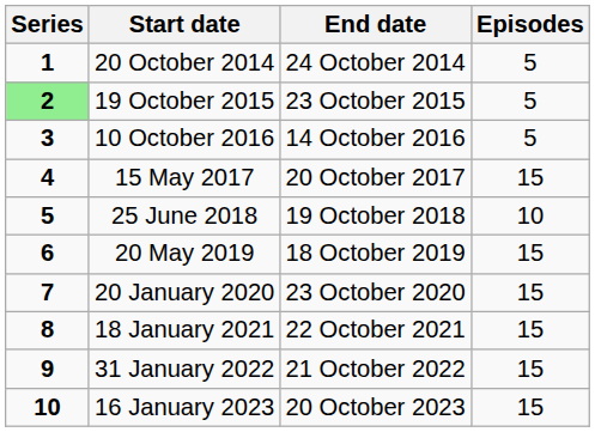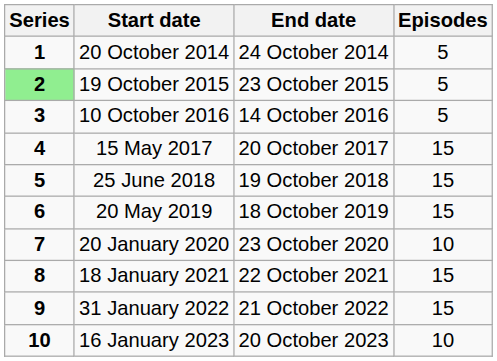 <table class="wikitable" style="text-align:center;">
 <tr>
 <th>Series</th>
 <th>Start date</th>
 <th>End date</th>
 <th>Episodes</th>
 </tr>
 <tr>
 <td><strong>1</strong></td>
 <td>20 October 2014</td>
 <td>24 October 2014</td>
 <td>5</td>
 </tr>
 <tr>
 <td style="background: lightgreen;"><strong>2</strong></td>
 <td>19 October 2015</td>
 <td>23 October 2015</td>
 <td>5</td>
 </tr>
 <tr>
 <td><strong>3</strong></td>
 <td>10 October 2016</td>
 <td>14 October 2016</td>
 <td>5</td>
 </tr>
 <tr>
 <td><strong>4</strong></td>
 <td>15 May 2017</td>
 <td>20 October 2017</td>
 <td>15</td>
 </tr>
 <tr>
 <td><strong>5</strong></td>
 <td>25 June 2018</td>
 <td>19 October 2018</td>
-<td>10</td>
+<td>15</td>
 </tr>
 <tr>
 <td><strong>6</strong></td>
 <td>20 May 2019</td>
 <td>18 October 2019</td>
 <td>15</td>
 </tr>
 <tr>
 <td><strong>7</strong></td>
 <td>20 January 2020</td>
 <td>23 October 2020</td>
-<td>15</td>
+<td>10</td>
 </tr>
 <tr>
 <td><strong>8</strong></td>
 <td>18 January 2021</td>
 <td>22 October 2021</td>
 <td>15</td>
 </tr>
 <tr>
 <td><strong>9</strong></td>
 <td>31 January 2022</td>
 <td>21 October 2022</td>
 <td>15</td>
 </tr>
 <tr>
 <td><strong>10</strong></td>
 <td>16 January 2023</td>
 <td>20 October 2023</td>
-<td>15</td>
+<td>10</td>
 </tr>
 </table>
